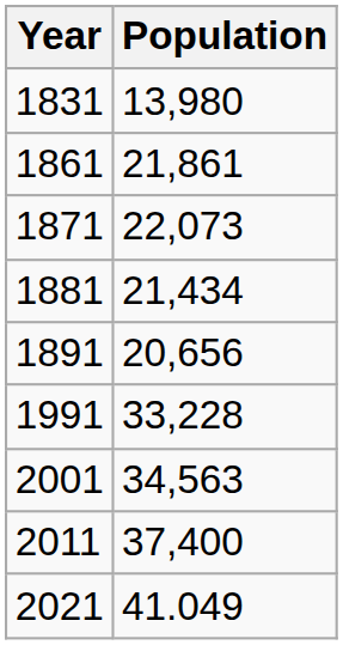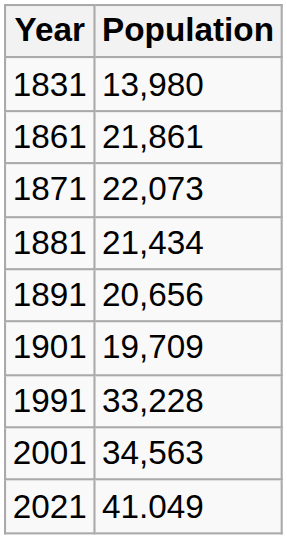 <table class="wikitable">
 <tr>
 <th>Year</th>
 <th>Population</th>
 </tr>
 <tr>
 <td>1831</td>
 <td>13,980</td>
 </tr>
 <tr>
 <td>1861</td>
 <td>21,861</td>
 </tr>
 <tr>
 <td>1871</td>
 <td>22,073</td>
 </tr>
 <tr>
 <td>1881</td>
 <td>21,434</td>
 </tr>
 <tr>
 <td>1891</td>
 <td>20,656</td>
 </tr>
 <tr>
+<td>1901</td>
+<td>19,709</td>
+</tr>
+<tr>
 <td>1991</td>
 <td>33,228</td>
 </tr>
 <tr>
 <td>2001</td>
 <td>34,563</td>
 </tr>
 <tr>
-<td>2011</td>
-<td>37,400</td>
-</tr>
-<tr>
 <td>2021</td>
 <td>41.049</td>
 </tr>
 </table>
